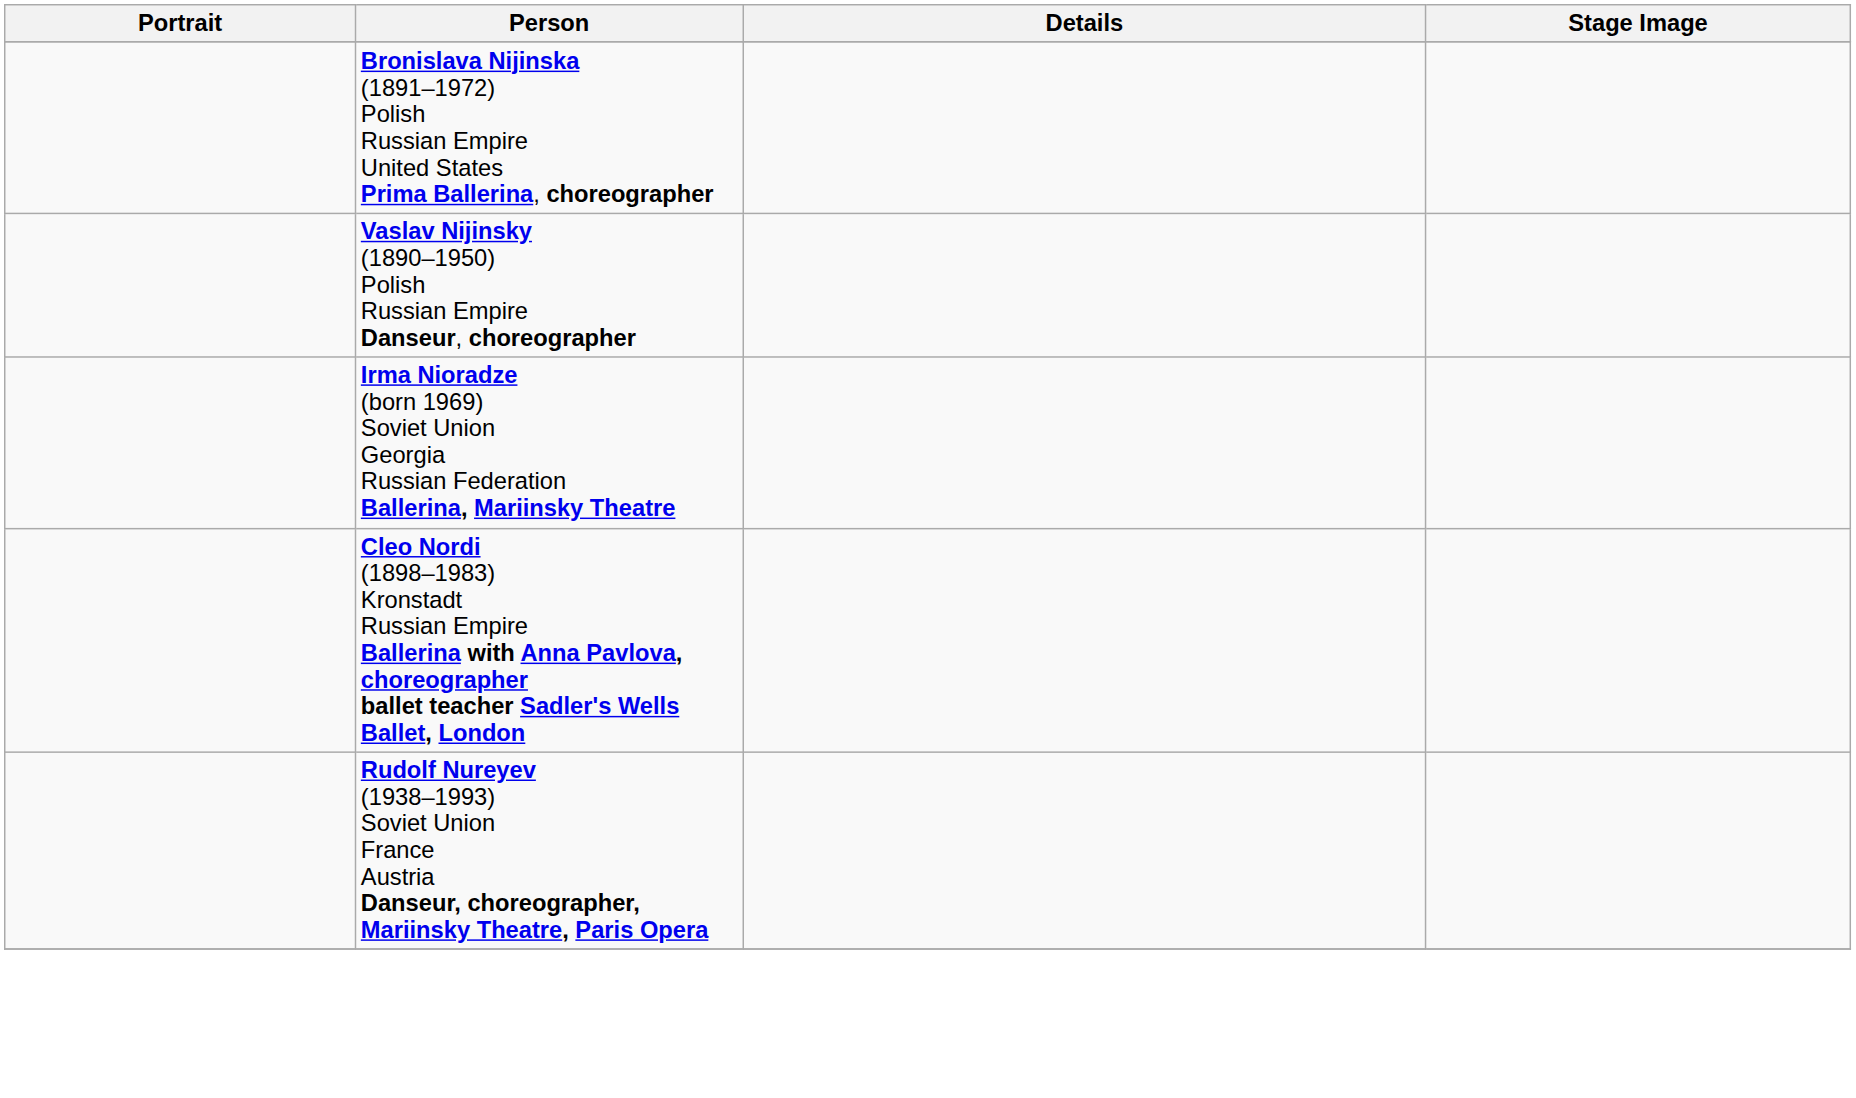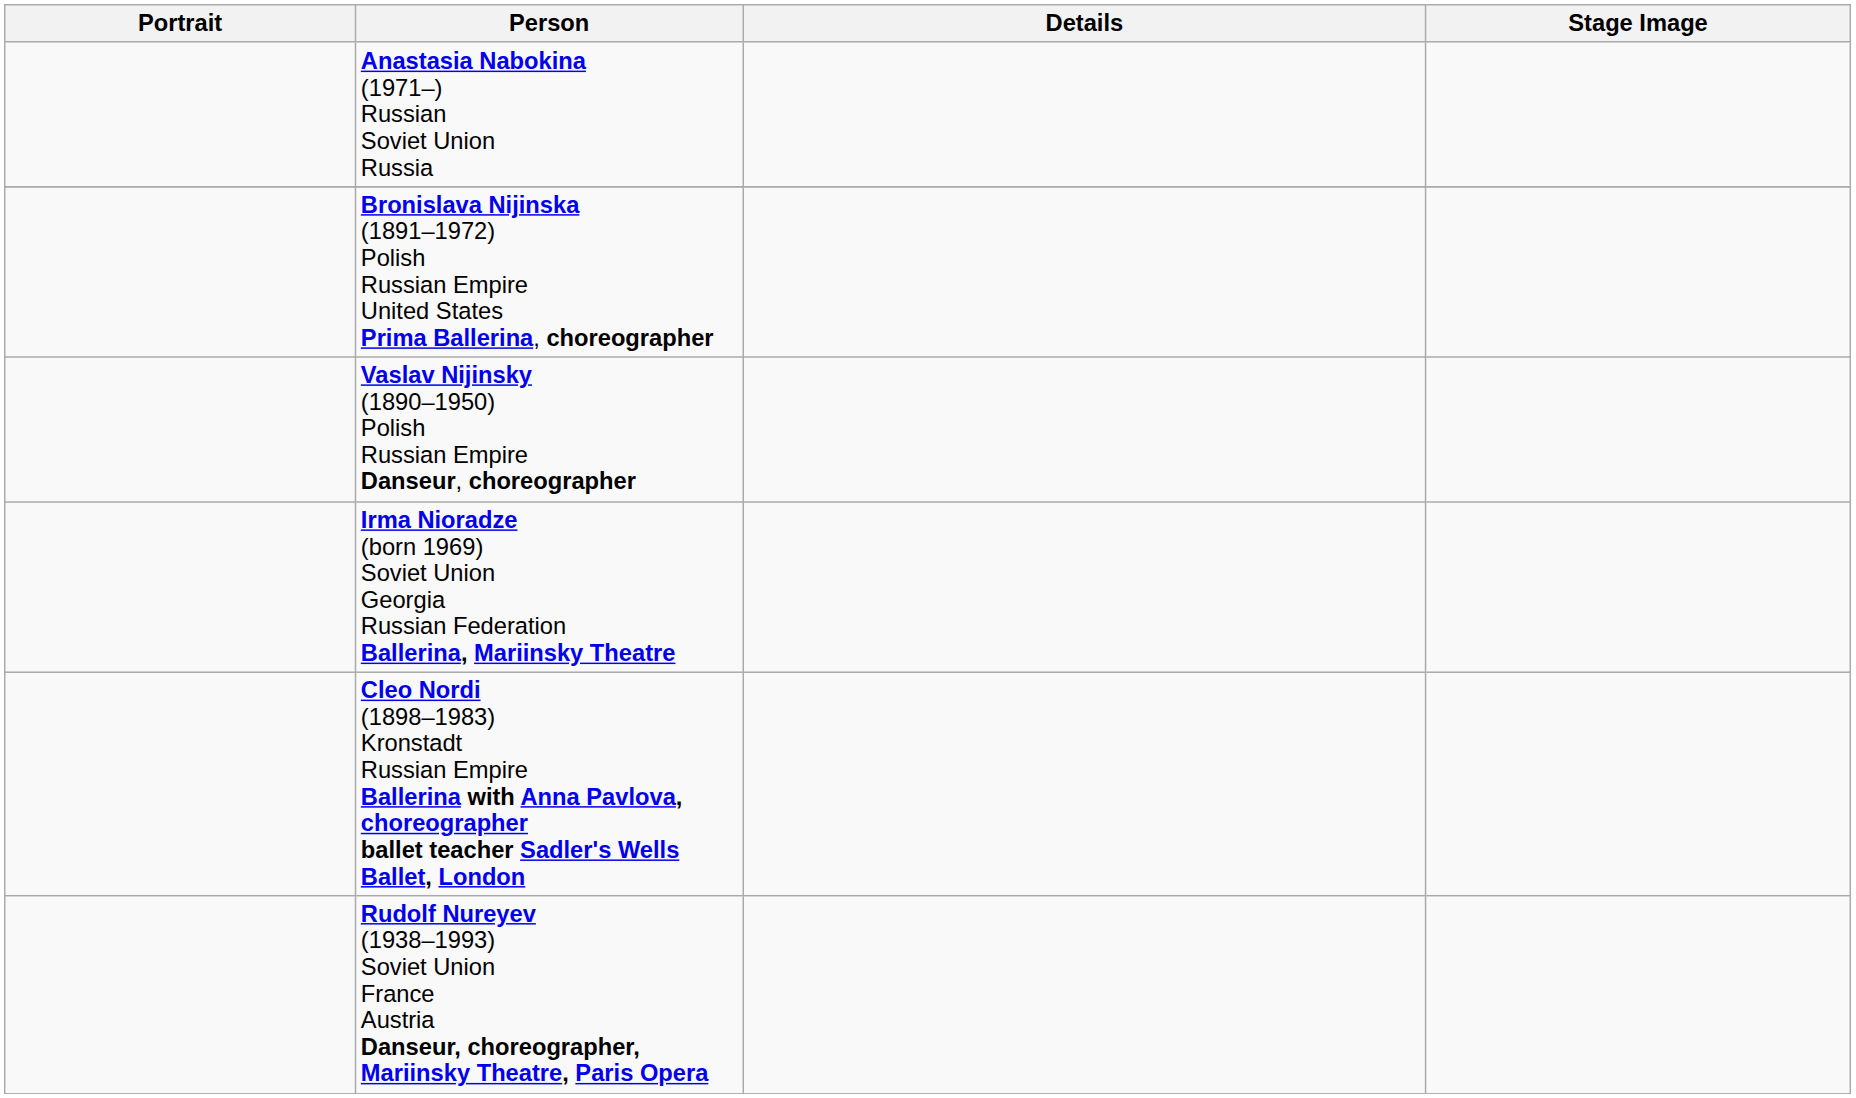 <table class="wikitable">
 <tr>
 <th width=19%>Portrait</th>
 <th width=21%>Person</th>
 <th width=37%>Details</th>
 <th width=23%>Stage Image</th>
+</tr>
+<tr>
+<td></td>
+<td><strong><a href='#'>Anastasia Nabokina</a></strong><br> (1971–)<br>Russian <br>Soviet Union<br>Russia</td>
+<td></td>
+<td></td>
 </tr>
 <tr>
 </tr>
 <tr>
 <td></td>
 <td><strong><a href='#'>Bronislava Nijinska</a></strong><br> (1891–1972)<br>Polish <br>Russian Empire<br>United States<br> <strong><a href='#'>Prima Ballerina</a></strong>, <strong>choreographer</strong></td>
 <td></td>
 <td></td>
 </tr>
 <tr>
 <td></td>
 <td><strong><a href='#'>Vaslav Nijinsky</a></strong><br> (1890–1950)<br>Polish<br>Russian Empire<br> <strong>Danseur</strong>, <strong>choreographer</strong></td>
 <td></td>
 <td><br></td>
 </tr>
 <tr>
 <td></td>
 <td><strong><a href='#'>Irma Nioradze</a></strong><br>(born 1969)<br>Soviet Union<br>Georgia<br>Russian Federation<br> <strong><a href='#'>Ballerina</a>, <a href='#'>Mariinsky Theatre</a></strong></td>
 <td></td>
 <td></td>
 </tr>
 <tr>
 <td></td>
 <td><strong><a href='#'>Cleo Nordi</a></strong><br>(1898–1983)<br>Kronstadt<br>Russian Empire<br><strong><a href='#'>Ballerina</a> with <a href='#'>Anna Pavlova</a>, <a href='#'>choreographer</a><br>ballet teacher <a href='#'>Sadler's Wells Ballet</a>, <a href='#'>London</a></strong></td>
 <td></td>
 <td></td>
 </tr>
 <tr>
 <td></td>
 <td><strong><a href='#'>Rudolf Nureyev</a></strong><br> (1938–1993)<br>Soviet Union<br>France<br>Austria<br> <strong>Danseur, choreographer, <a href='#'>Mariinsky Theatre</a>, <a href='#'>Paris Opera</a></strong></td>
 <td></td>
 <td></td>
 </tr>
 <tr>
 </tr>
 </table>
